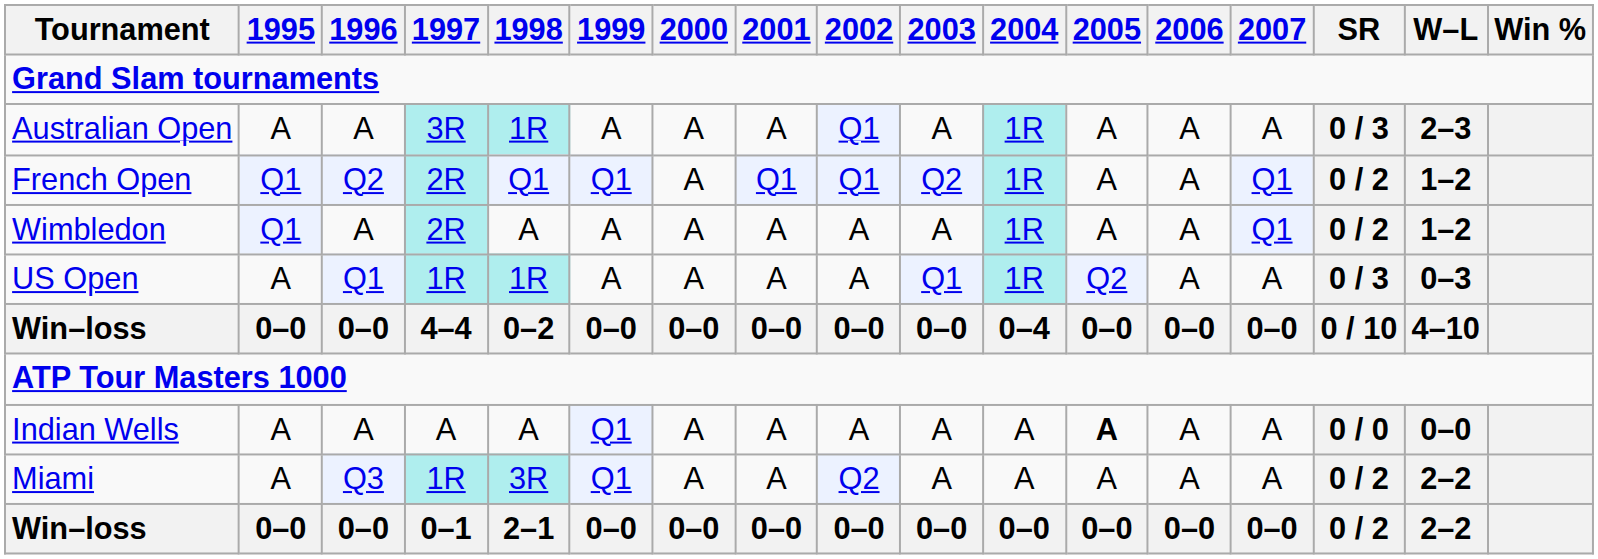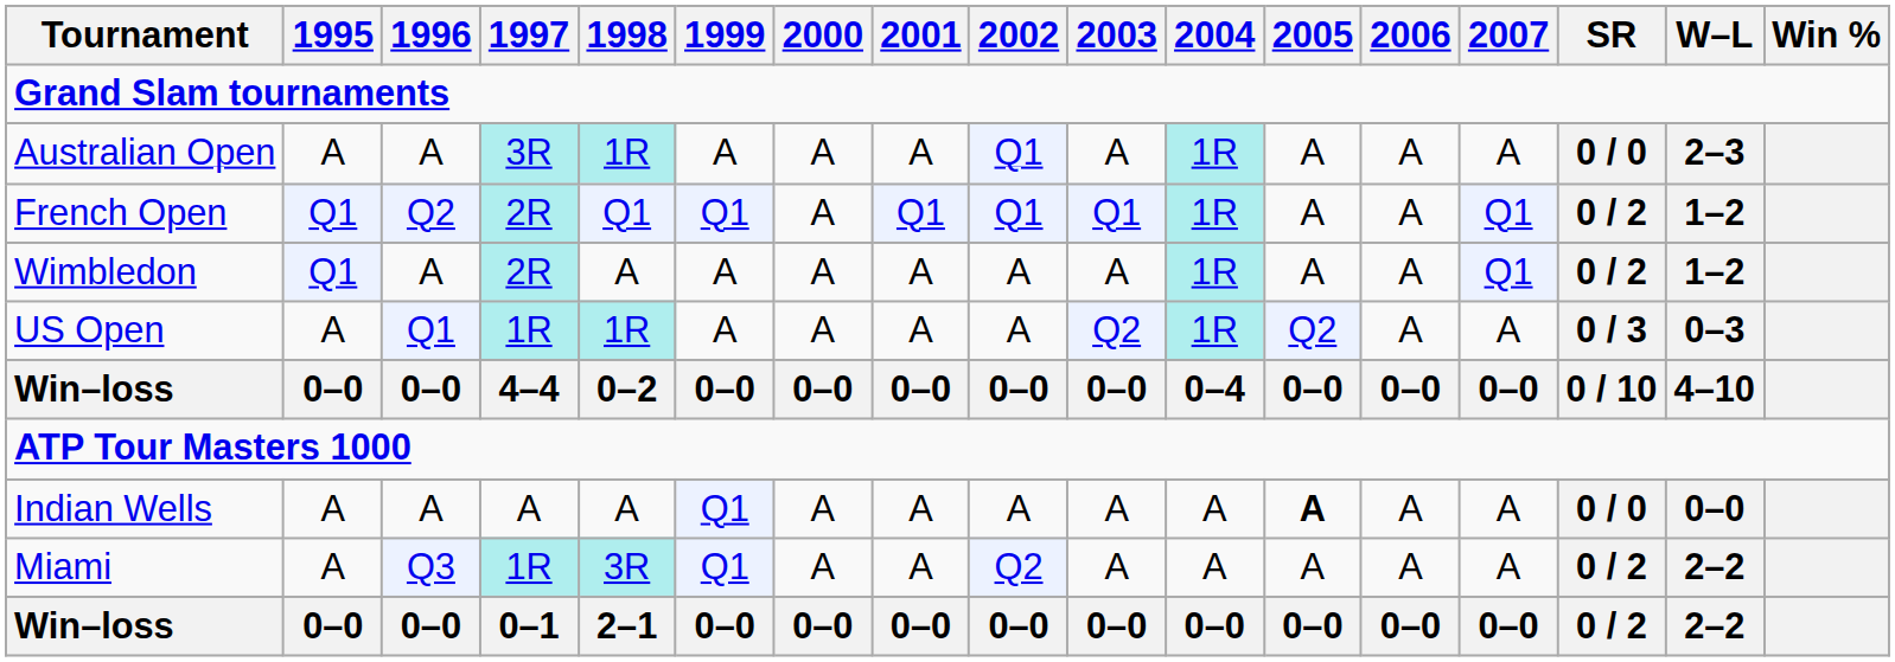 <table class=wikitable style=text-align:center;font-size:97%>
 <tr>
 <th>Tournament</th>
 <th><a href='#'>1995</a></th>
 <th><a href='#'>1996</a></th>
 <th><a href='#'>1997</a></th>
 <th><a href='#'>1998</a></th>
 <th><a href='#'>1999</a></th>
 <th><a href='#'>2000</a></th>
 <th><a href='#'>2001</a></th>
 <th><a href='#'>2002</a></th>
 <th><a href='#'>2003</a></th>
 <th><a href='#'>2004</a></th>
 <th><a href='#'>2005</a></th>
 <th><a href='#'>2006</a></th>
 <th><a href='#'>2007</a></th>
 <th>SR</th>
 <th>W–L</th>
 <th>Win %</th>
 </tr>
 <tr>
 <td colspan=23 align=left><strong><a href='#'>Grand Slam tournaments</a></strong></td>
 </tr>
 <tr>
 <td align=left><a href='#'>Australian Open</a></td>
 <td>A</td>
 <td>A</td>
 <td bgcolor=afeeee><a href='#'>3R</a></td>
 <td bgcolor=afeeee><a href='#'>1R</a></td>
 <td>A</td>
 <td>A</td>
 <td>A</td>
 <td bgcolor=ecf2ff><a href='#'>Q1</a></td>
 <td>A</td>
 <td bgcolor=afeeee><a href='#'>1R</a></td>
 <td>A</td>
 <td>A</td>
 <td>A</td>
-<th>0 / 3</th>
+<th>0 / 0</th>
 <th>2–3</th>
 <th></th>
 </tr>
 <tr>
 <td align=left><a href='#'>French Open</a></td>
 <td bgcolor=ecf2ff><a href='#'>Q1</a></td>
 <td bgcolor=ecf2ff><a href='#'>Q2</a></td>
 <td bgcolor=afeeee><a href='#'>2R</a></td>
 <td bgcolor=ecf2ff><a href='#'>Q1</a></td>
 <td bgcolor=ecf2ff><a href='#'>Q1</a></td>
 <td>A</td>
 <td bgcolor=ecf2ff><a href='#'>Q1</a></td>
 <td bgcolor=ecf2ff><a href='#'>Q1</a></td>
-<td bgcolor=ecf2ff><a href='#'>Q2</a></td>
+<td bgcolor=ecf2ff><a href='#'>Q1</a></td>
 <td bgcolor=afeeee><a href='#'>1R</a></td>
 <td>A</td>
 <td>A</td>
 <td bgcolor=ecf2ff><a href='#'>Q1</a></td>
 <th>0 / 2</th>
 <th>1–2</th>
 <th></th>
 </tr>
 <tr>
 <td align=left><a href='#'>Wimbledon</a></td>
 <td bgcolor=ecf2ff><a href='#'>Q1</a></td>
 <td>A</td>
 <td bgcolor=afeeee><a href='#'>2R</a></td>
 <td>A</td>
 <td>A</td>
 <td>A</td>
 <td>A</td>
 <td>A</td>
 <td>A</td>
 <td bgcolor=afeeee><a href='#'>1R</a></td>
 <td>A</td>
 <td>A</td>
 <td bgcolor=ecf2ff><a href='#'>Q1</a></td>
 <th>0 / 2</th>
 <th>1–2</th>
 <th></th>
 </tr>
 <tr>
 <td align=left><a href='#'>US Open</a></td>
 <td>A</td>
 <td bgcolor=ecf2ff><a href='#'>Q1</a></td>
 <td bgcolor=afeeee><a href='#'>1R</a></td>
 <td bgcolor=afeeee><a href='#'>1R</a></td>
 <td>A</td>
 <td>A</td>
 <td>A</td>
 <td>A</td>
-<td bgcolor=ecf2ff><a href='#'>Q1</a></td>
+<td bgcolor=ecf2ff><a href='#'>Q2</a></td>
 <td bgcolor=afeeee><a href='#'>1R</a></td>
 <td bgcolor=ecf2ff><a href='#'>Q2</a></td>
 <td>A</td>
 <td>A</td>
 <th>0 / 3</th>
 <th>0–3</th>
 <th></th>
 </tr>
 <tr>
 <th style=text-align:left>Win–loss</th>
 <th>0–0</th>
 <th>0–0</th>
 <th>4–4</th>
 <th>0–2</th>
 <th>0–0</th>
 <th>0–0</th>
 <th>0–0</th>
 <th>0–0</th>
 <th>0–0</th>
 <th>0–4</th>
 <th>0–0</th>
 <th>0–0</th>
 <th>0–0</th>
 <th>0 / 10</th>
 <th>4–10</th>
 <th></th>
 </tr>
 <tr>
 <td colspan=25 style=text-align:left><strong><a href='#'>ATP Tour Masters 1000</a></strong></td>
 </tr>
 <tr>
 <td align=left><a href='#'>Indian Wells</a></td>
 <td>A</td>
 <td>A</td>
 <td>A</td>
 <td>A</td>
 <td bgcolor=ecf2ff><a href='#'>Q1</a></td>
 <td>A</td>
 <td>A</td>
 <td>A</td>
 <td>A</td>
 <td>A</td>
 <td><strong>A</strong></td>
 <td>A</td>
 <td>A</td>
 <th>0 / 0</th>
 <th>0–0</th>
 <th></th>
 </tr>
 <tr>
 <td align=left><a href='#'>Miami</a></td>
 <td>A</td>
 <td bgcolor=ecf2ff><a href='#'>Q3</a></td>
 <td bgcolor=afeeee><a href='#'>1R</a></td>
 <td bgcolor=afeeee><a href='#'>3R</a></td>
 <td bgcolor=ecf2ff><a href='#'>Q1</a></td>
 <td>A</td>
 <td>A</td>
 <td bgcolor=ecf2ff><a href='#'>Q2</a></td>
 <td>A</td>
 <td>A</td>
 <td>A</td>
 <td>A</td>
 <td>A</td>
 <th>0 / 2</th>
 <th>2–2</th>
 <th></th>
 </tr>
 <tr>
 <th style=text-align:left>Win–loss</th>
 <th>0–0</th>
 <th>0–0</th>
 <th>0–1</th>
 <th>2–1</th>
 <th>0–0</th>
 <th>0–0</th>
 <th>0–0</th>
 <th>0–0</th>
 <th>0–0</th>
 <th>0–0</th>
 <th>0–0</th>
 <th>0–0</th>
 <th>0–0</th>
 <th>0 / 2</th>
 <th>2–2</th>
 <th></th>
 </tr>
 </table>
